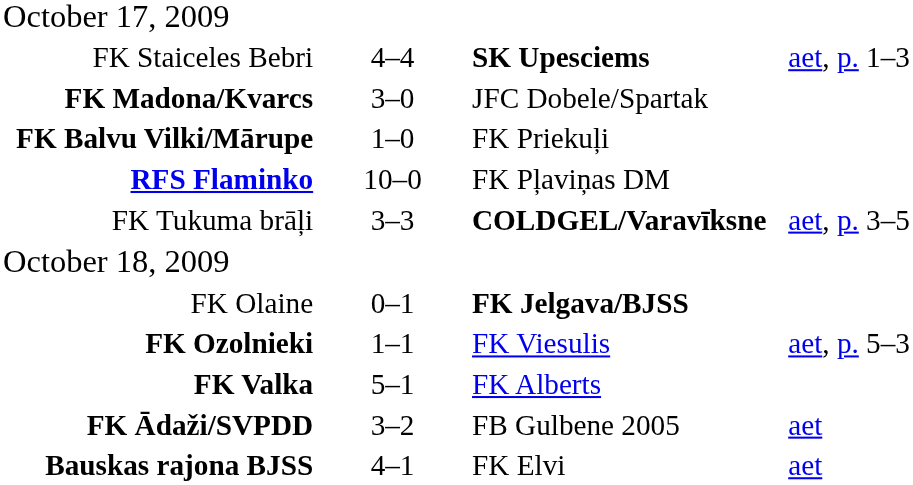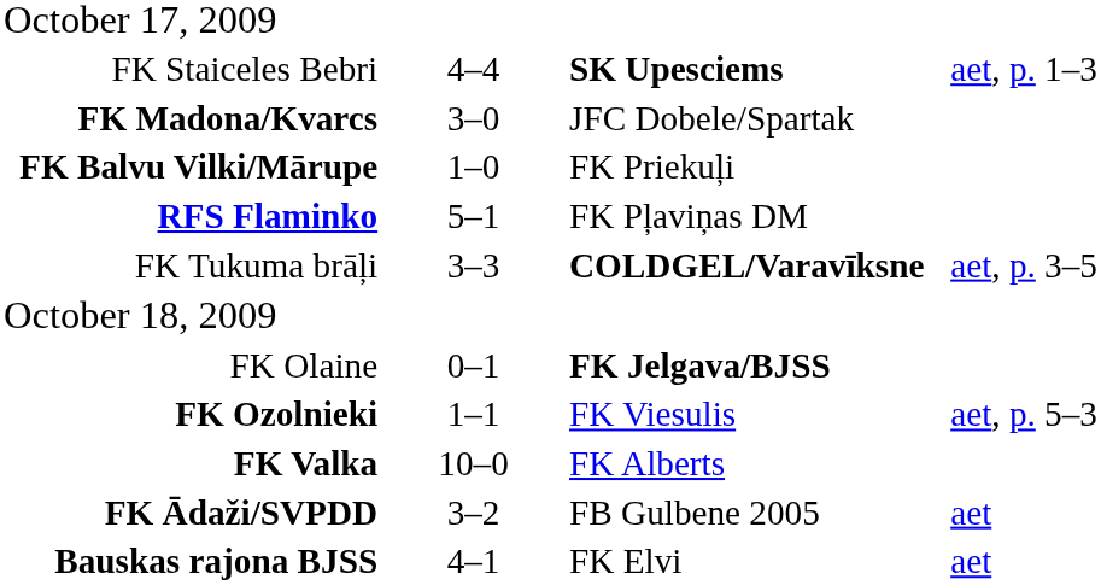 <table width=100% cellspacing=1>
 <tr>
 <th width=25%></th>
 <th width=12%></th>
 <th width=25%></th>
 <th></th>
 </tr>
 <tr>
 <td>October 17, 2009</td>
 </tr>
 <tr style=font-size:90%>
 <td align=right>FK Staiceles Bebri</td>
 <td align=center>4–4</td>
 <td><strong>SK Upesciems</strong></td>
 <td><a href='#'>aet</a>, <a href='#'>p.</a> 1–3</td>
 </tr>
 <tr style=font-size:90%>
 <td align=right><strong>FK Madona/Kvarcs</strong></td>
 <td align=center>3–0</td>
 <td>JFC Dobele/Spartak</td>
 <td></td>
 </tr>
 <tr style=font-size:90%>
 <td align=right><strong>FK Balvu Vilki/Mārupe</strong></td>
 <td align=center>1–0</td>
 <td>FK Priekuļi</td>
 <td></td>
 </tr>
 <tr style=font-size:90%>
 <td align=right><strong><a href='#'>RFS Flaminko</a></strong></td>
-<td align=center>10–0</td>
+<td align=center>5–1</td>
 <td>FK Pļaviņas DM</td>
 <td></td>
 </tr>
 <tr style=font-size:90%>
 <td align=right>FK Tukuma brāļi</td>
 <td align=center>3–3</td>
 <td><strong>COLDGEL/Varavīksne</strong></td>
 <td><a href='#'>aet</a>, <a href='#'>p.</a> 3–5</td>
 </tr>
 <tr>
 <td>October 18, 2009</td>
 </tr>
 <tr style=font-size:90%>
 <td align=right>FK Olaine</td>
 <td align=center>0–1</td>
 <td><strong>FK Jelgava/BJSS</strong></td>
 <td></td>
 </tr>
 <tr style=font-size:90%>
 <td align=right><strong>FK Ozolnieki</strong></td>
 <td align=center>1–1</td>
 <td><a href='#'>FK Viesulis</a></td>
 <td><a href='#'>aet</a>, <a href='#'>p.</a> 5–3</td>
 </tr>
 <tr style=font-size:90%>
 <td align=right><strong>FK Valka</strong></td>
-<td align=center>5–1</td>
+<td align=center>10–0</td>
 <td><a href='#'>FK Alberts</a></td>
 <td></td>
 </tr>
 <tr style=font-size:90%>
 <td align=right><strong>FK Ādaži/SVPDD</strong></td>
 <td align=center>3–2</td>
 <td>FB Gulbene 2005</td>
 <td><a href='#'>aet</a></td>
 </tr>
 <tr style=font-size:90%>
 <td align=right><strong>Bauskas rajona BJSS</strong></td>
 <td align=center>4–1</td>
 <td>FK Elvi</td>
 <td><a href='#'>aet</a></td>
 </tr>
 </table>
